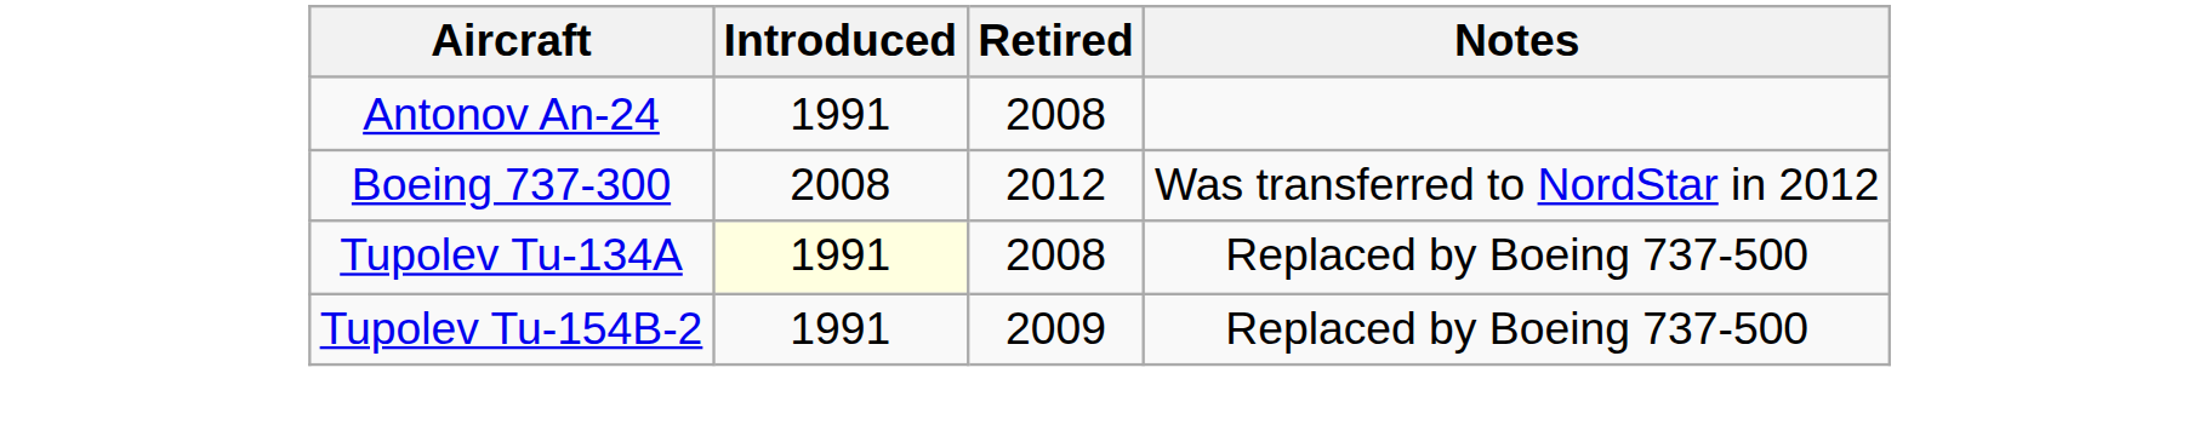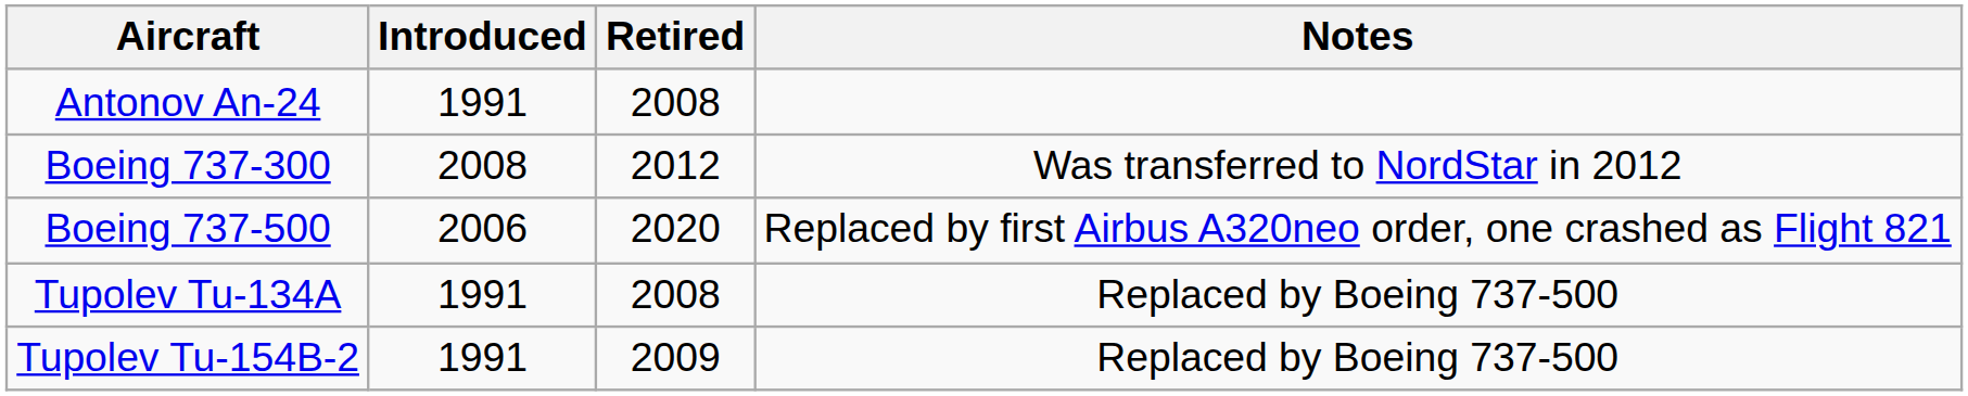 <table class="wikitable" style="text-align:center; margin-left: auto; margin-right: auto; border: none;">
 <tr>
 <th>Aircraft</th>
 <th>Introduced</th>
 <th>Retired</th>
 <th>Notes</th>
 </tr>
 <tr>
 <td><a href='#'>Antonov An-24</a></td>
 <td>1991</td>
 <td>2008</td>
 <td></td>
 </tr>
 <tr>
 <td><a href='#'>Boeing 737-300</a></td>
 <td>2008</td>
 <td>2012</td>
 <td>Was transferred to <a href='#'>NordStar</a> in 2012</td>
 </tr>
 <tr>
+<td><a href='#'>Boeing 737-500</a></td>
+<td>2006</td>
+<td>2020</td>
+<td>Replaced by first <a href='#'>Airbus A320neo</a> order, one crashed as <a href='#'>Flight 821</a></td>
+</tr>
+<tr>
 <td><a href='#'>Tupolev Tu-134A</a></td>
-<td style="background: lightyellow;">1991</td>
+<td>1991</td>
 <td>2008</td>
 <td>Replaced by Boeing 737-500</td>
 </tr>
 <tr>
 <td><a href='#'>Tupolev Tu-154B-2</a></td>
 <td>1991</td>
 <td>2009</td>
 <td>Replaced by Boeing 737-500</td>
 </tr>
 <tr>
 </tr>
 </table>
